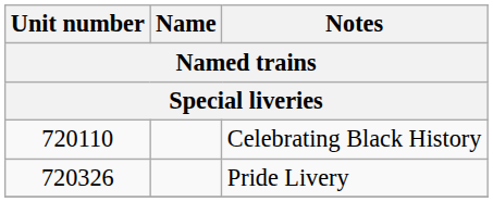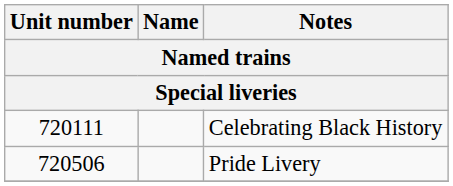 <table class="wikitable sortable">
 <tr>
 <th>Unit number</th>
 <th>Name</th>
 <th>Notes</th>
 </tr>
 <tr>
 <th colspan=7>Named trains</th>
 </tr>
 <tr>
 <th colspan=7>Special liveries</th>
 </tr>
 <tr>
-<td style="text-align:center;">720110</td>
+<td style="text-align:center;">720111</td>
 <td></td>
 <td>Celebrating Black History</td>
 </tr>
 <tr>
-<td style="text-align:center;">720326</td>
+<td style="text-align:center;">720506</td>
 <td></td>
 <td>Pride Livery</td>
 </tr>
 <tr>
 </tr>
 </table>
